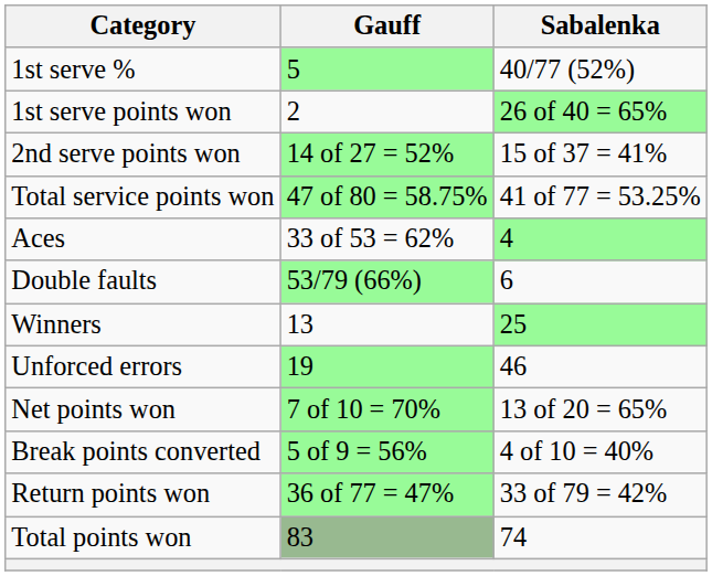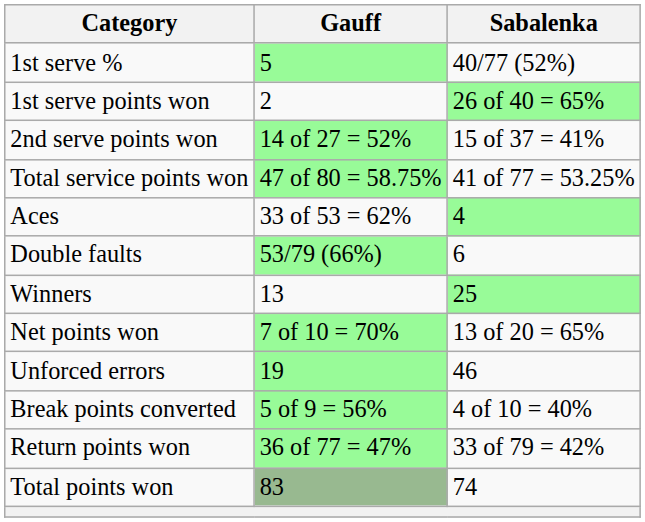 <table class="wikitable">
 <tr>
 <th>Category</th>
 <th> Gauff</th>
 <th> Sabalenka</th>
 </tr>
 <tr>
 <td>1st serve %</td>
 <td bgcolor=98FB98>5</td>
 <td>40/77 (52%)</td>
 </tr>
 <tr>
 <td>1st serve points won</td>
 <td>2</td>
 <td bgcolor=98FB98>26 of 40 = 65%</td>
 </tr>
 <tr>
 <td>2nd serve points won</td>
 <td bgcolor=98FB98>14 of 27 = 52%</td>
 <td>15 of 37 = 41%</td>
 </tr>
 <tr>
 <td>Total service points won</td>
 <td bgcolor=98FB98>47 of 80 = 58.75%</td>
 <td>41 of 77 = 53.25%</td>
 </tr>
 <tr>
 <td>Aces</td>
 <td>33 of 53 = 62%</td>
 <td bgcolor=98FB98>4</td>
 </tr>
 <tr>
 <td>Double faults</td>
 <td bgcolor=98FB98>53/79 (66%)</td>
 <td>6</td>
 </tr>
 <tr>
 <td>Winners</td>
 <td>13</td>
 <td bgcolor=98FB98>25</td>
 </tr>
 <tr>
+<td>Net points won</td>
+<td bgcolor=98FB98>7 of 10 = 70%</td>
+<td>13 of 20 = 65%</td>
+</tr>
+<tr>
 <td>Unforced errors</td>
 <td bgcolor=98FB98>19</td>
 <td>46</td>
-</tr>
-<tr>
-<td>Net points won</td>
-<td bgcolor=98FB98>7 of 10 = 70%</td>
-<td>13 of 20 = 65%</td>
 </tr>
 <tr>
 <td>Break points converted</td>
 <td bgcolor=98FB98>5 of 9 = 56%</td>
 <td>4 of 10 = 40%</td>
 </tr>
 <tr>
 <td>Return points won</td>
 <td bgcolor=98FB98>36 of 77 = 47%</td>
 <td>33 of 79 = 42%</td>
 </tr>
 <tr>
 <td>Total points won</td>
 <td bgcolor=98FB989>83</td>
 <td>74</td>
 </tr>
 <tr>
 <th colspan=3></th>
 </tr>
 </table>
